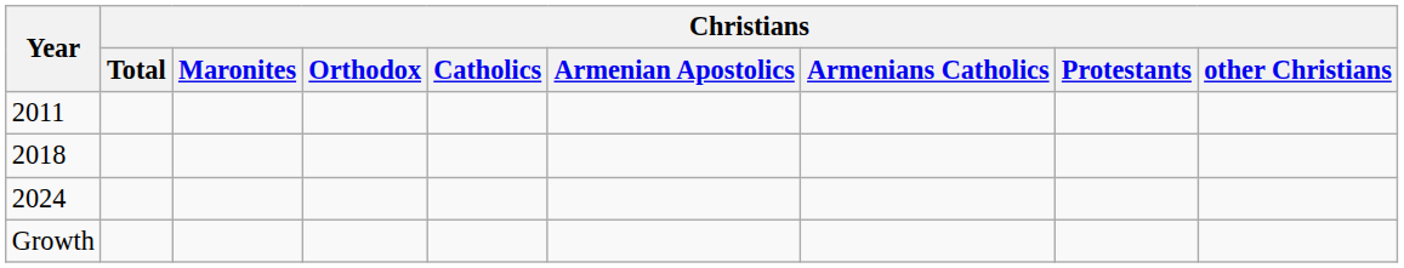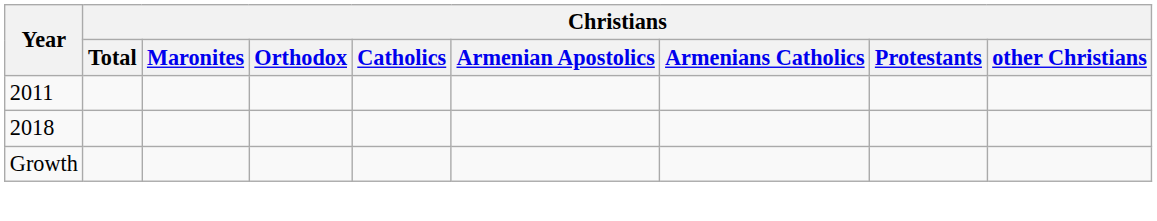 <table class="wikitable">
 <tr>
 <th rowspan="2">Year</th>
 <th colspan="8">Christians</th>
 </tr>
 <tr>
 <th>Total</th>
 <th><a href='#'>Maronites</a></th>
 <th><a href='#'>Orthodox</a></th>
 <th><a href='#'>Catholics</a></th>
 <th><a href='#'>Armenian Apostolics</a></th>
 <th><a href='#'>Armenians Catholics</a></th>
 <th><a href='#'>Protestants</a></th>
 <th><a href='#'>other Christians</a></th>
 </tr>
 <tr>
 <td>2011</td>
 <td></td>
 <td></td>
 <td></td>
 <td></td>
 <td></td>
 <td></td>
 <td></td>
 <td></td>
 </tr>
 <tr>
 <td>2018</td>
 <td></td>
 <td></td>
 <td></td>
 <td></td>
 <td></td>
 <td></td>
 <td></td>
 <td></td>
 </tr>
 <tr>
-<td>2024</td>
-<td></td>
-<td></td>
-<td></td>
-<td></td>
-<td></td>
-<td></td>
-<td></td>
-<td></td>
-</tr>
-<tr>
 <td>Growth</td>
 <td></td>
 <td></td>
 <td></td>
 <td></td>
 <td></td>
 <td></td>
 <td></td>
 <td></td>
 </tr>
 </table>
